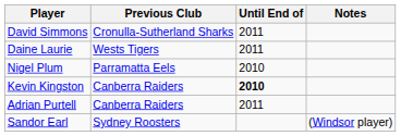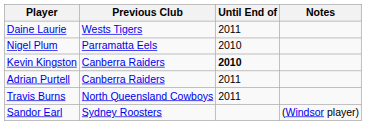 <table class="wikitable" style="font-size:90%">
 <tr style="background:#efefef;">
 <th>Player</th>
 <th>Previous Club</th>
 <th>Until End of</th>
 <th>Notes</th>
-</tr>
-<tr>
-<td><a href='#'>David Simmons</a></td>
-<td><a href='#'>Cronulla-Sutherland Sharks</a></td>
-<td>2011</td>
-<td></td>
 </tr>
 <tr>
 <td><a href='#'>Daine Laurie</a></td>
 <td><a href='#'>Wests Tigers</a></td>
 <td>2011</td>
 <td></td>
 </tr>
 <tr>
 <td><a href='#'>Nigel Plum</a></td>
 <td><a href='#'>Parramatta Eels</a></td>
 <td>2010</td>
 <td></td>
 </tr>
 <tr>
 <td><a href='#'>Kevin Kingston</a></td>
 <td><a href='#'>Canberra Raiders</a></td>
 <td><strong>2010</strong></td>
 <td></td>
 </tr>
 <tr>
 <td><a href='#'>Adrian Purtell</a></td>
 <td><a href='#'>Canberra Raiders</a></td>
 <td>2011</td>
 <td></td>
 </tr>
 <tr>
+<td><a href='#'>Travis Burns</a></td>
+<td><a href='#'>North Queensland Cowboys</a></td>
+<td>2011</td>
+<td></td>
+</tr>
+<tr>
 <td><a href='#'>Sandor Earl</a></td>
 <td><a href='#'>Sydney Roosters</a></td>
 <td></td>
 <td>(<a href='#'>Windsor</a> player)</td>
 </tr>
 </table>
